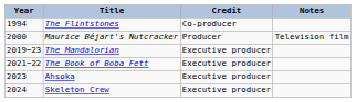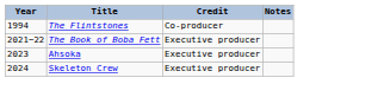 <table class="wikitable" style="font-size:95%;">
 <tr>
 <th style="background:#B0C4DE;">Year</th>
 <th style="background:#B0C4DE;">Title</th>
 <th style="background:#B0C4DE;">Credit</th>
 <th style="background:#B0C4DE;">Notes</th>
 </tr>
 <tr>
 <td>1994</td>
 <td><em><a href='#'>The Flintstones</a></em></td>
 <td>Co-producer</td>
-<td></td>
-</tr>
-<tr>
-<td>2000</td>
-<td><em>Maurice Béjart's Nutcracker</em></td>
-<td>Producer</td>
-<td>Television film</td>
-</tr>
-<tr>
-<td>2019−23</td>
-<td><em><a href='#'>The Mandalorian</a></em></td>
-<td>Executive producer</td>
 <td></td>
 </tr>
 <tr>
 <td>2021−22</td>
 <td><em><a href='#'>The Book of Boba Fett</a></em></td>
 <td>Executive producer</td>
 <td></td>
 </tr>
 <tr>
 <td>2023</td>
 <td><a href='#'>Ahsoka</a></td>
 <td>Executive producer</td>
 <td></td>
 </tr>
 <tr>
 <td>2024</td>
 <td><a href='#'>Skeleton Crew</a></td>
 <td>Executive producer</td>
 <td></td>
 </tr>
 </table>
